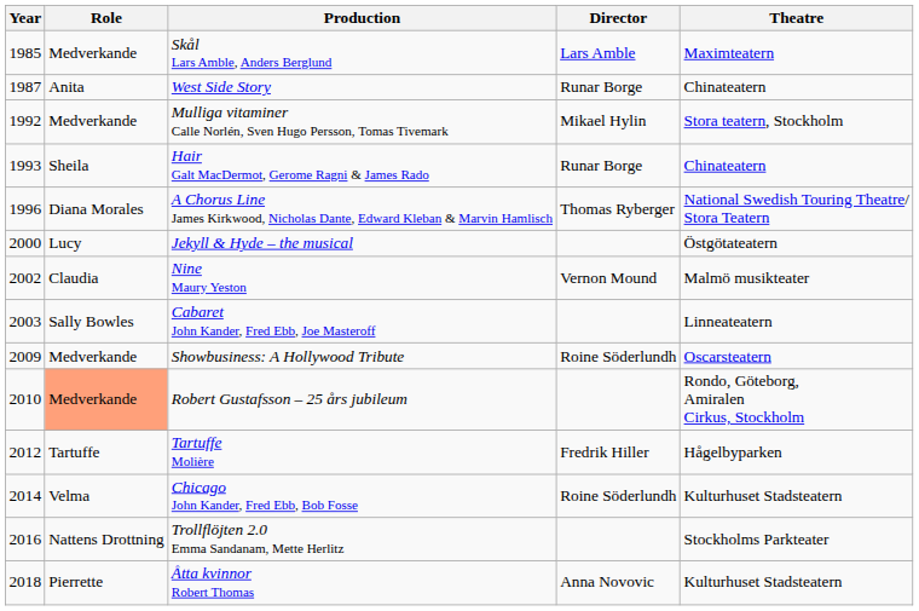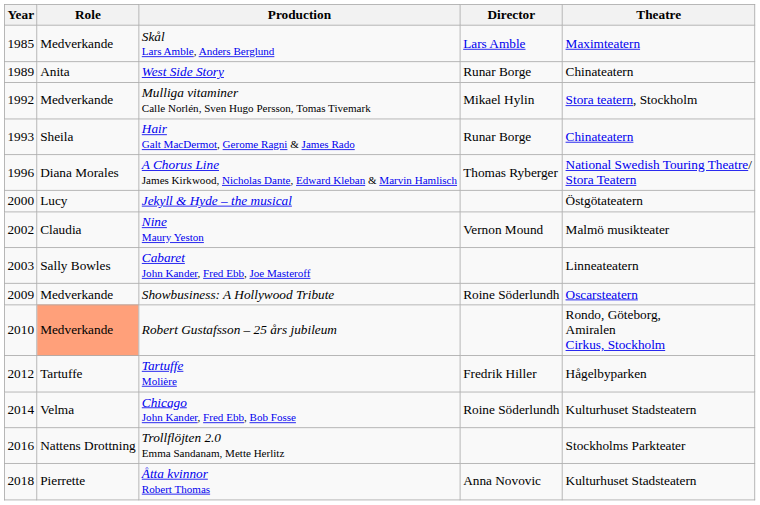 <table class=wikitable>
 <tr>
 <th>Year</th>
 <th>Role</th>
 <th>Production</th>
 <th>Director</th>
 <th>Theatre</th>
 </tr>
 <tr>
 <td>1985</td>
 <td>Medverkande</td>
 <td><em>Skål</em> <br><small> <a href='#'>Lars Amble</a>, <a href='#'>Anders Berglund</a></small></td>
 <td><a href='#'>Lars Amble</a></td>
 <td><a href='#'>Maximteatern</a></td>
 </tr>
 <tr>
-<td>1987</td>
+<td>1989</td>
 <td>Anita</td>
 <td><em><a href='#'>West Side Story</a></em></td>
 <td>Runar Borge</td>
 <td>Chinateatern</td>
 </tr>
 <tr>
 <td>1992</td>
 <td>Medverkande</td>
 <td><em>Mulliga vitaminer</em> <br><small> Calle Norlén, Sven Hugo Persson, Tomas Tivemark</small></td>
 <td>Mikael Hylin</td>
 <td><a href='#'>Stora teatern</a>, Stockholm</td>
 </tr>
 <tr>
 <td>1993</td>
 <td>Sheila</td>
 <td><em><a href='#'>Hair</a></em> <br><small> <a href='#'>Galt MacDermot</a>, <a href='#'>Gerome Ragni</a> & <a href='#'>James Rado</a></small></td>
 <td>Runar Borge</td>
 <td><a href='#'>Chinateatern</a></td>
 </tr>
 <tr>
 <td>1996</td>
 <td>Diana Morales</td>
 <td><em><a href='#'>A Chorus Line</a></em> <br><small> James Kirkwood, <a href='#'>Nicholas Dante</a>, <a href='#'>Edward Kleban</a> & <a href='#'>Marvin Hamlisch</a></small></td>
 <td>Thomas Ryberger</td>
 <td><a href='#'>National Swedish Touring Theatre</a>/ <br> <a href='#'>Stora Teatern</a></td>
 </tr>
 <tr>
 <td>2000</td>
 <td>Lucy</td>
 <td><em><a href='#'>Jekyll & Hyde – the musical</a></em></td>
 <td></td>
 <td>Östgötateatern</td>
 </tr>
 <tr>
 <td>2002</td>
 <td>Claudia</td>
 <td><em><a href='#'>Nine</a></em> <br><small> <a href='#'>Maury Yeston</a></small></td>
 <td>Vernon Mound</td>
 <td>Malmö musikteater</td>
 </tr>
 <tr>
 <td>2003</td>
 <td>Sally Bowles</td>
 <td><em><a href='#'>Cabaret</a></em> <br><small> <a href='#'>John Kander</a>, <a href='#'>Fred Ebb</a>, <a href='#'>Joe Masteroff</a></small></td>
 <td></td>
 <td>Linneateatern</td>
 </tr>
 <tr>
 <td>2009</td>
 <td>Medverkande</td>
 <td><em>Showbusiness: A Hollywood Tribute</em></td>
 <td>Roine Söderlundh</td>
 <td><a href='#'>Oscarsteatern</a></td>
 </tr>
 <tr>
 <td>2010</td>
 <td style="background: lightsalmon;">Medverkande</td>
 <td><em>Robert Gustafsson – 25 års jubileum</em></td>
 <td></td>
 <td>Rondo, Göteborg, <br> Amiralen <br> <a href='#'>Cirkus, Stockholm</a></td>
 </tr>
 <tr>
 <td>2012</td>
 <td>Tartuffe</td>
 <td><em><a href='#'>Tartuffe</a></em> <br><small> <a href='#'>Molière</a></small></td>
 <td>Fredrik Hiller</td>
 <td>Hågelbyparken</td>
 </tr>
 <tr>
 <td>2014</td>
 <td>Velma</td>
 <td><em><a href='#'>Chicago</a></em> <br><small> <a href='#'>John Kander</a>, <a href='#'>Fred Ebb</a>, <a href='#'>Bob Fosse</a></small></td>
 <td>Roine Söderlundh</td>
 <td>Kulturhuset Stadsteatern</td>
 </tr>
 <tr>
 <td>2016</td>
 <td>Nattens Drottning</td>
 <td><em>Trollflöjten 2.0</em> <br><small> Emma Sandanam, Mette Herlitz</small></td>
 <td></td>
 <td>Stockholms Parkteater</td>
 </tr>
 <tr>
 <td>2018</td>
 <td>Pierrette</td>
 <td><em><a href='#'>Åtta kvinnor</a></em> <br><small> <a href='#'>Robert Thomas</a></small></td>
 <td>Anna Novovic</td>
 <td>Kulturhuset Stadsteatern</td>
 </tr>
 </table>
